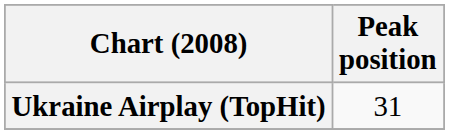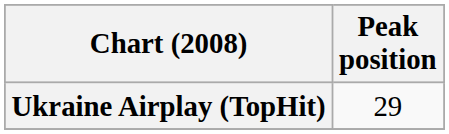 <table class="wikitable plainrowheaders" style="text-align:center">
 <tr>
 <th scope="col">Chart (2008)</th>
 <th scope="col">Peak<br>position</th>
 </tr>
 <tr>
 <th scope="row">Ukraine Airplay (TopHit)</th>
-<td>31</td>
+<td>29</td>
 </tr>
 <tr>
 </tr>
 </table>
